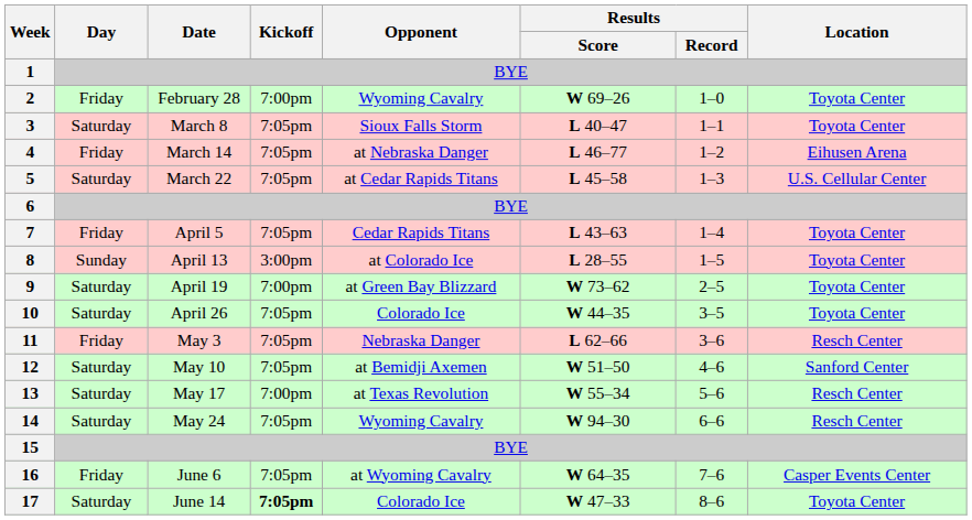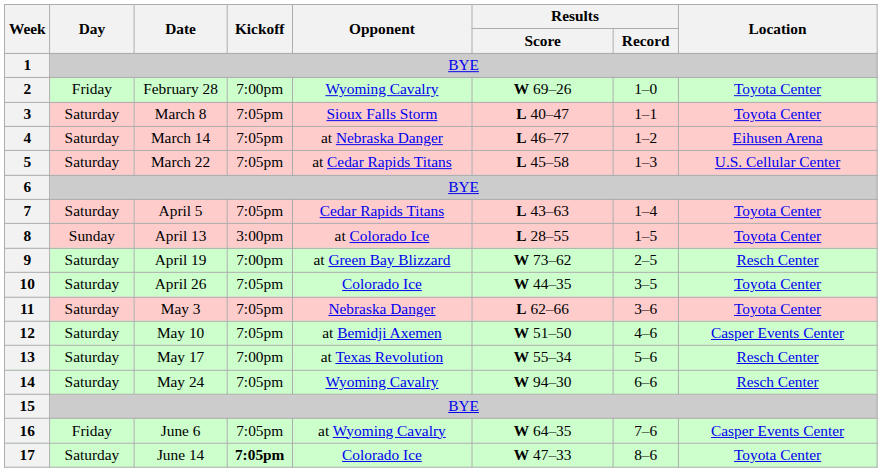 <table class="wikitable">
 <tr>
 <th rowspan="2" width="40">Week</th>
 <th rowspan="2" width="80">Day</th>
 <th rowspan="2" width="90">Date</th>
 <th rowspan="2" width="60">Kickoff</th>
 <th rowspan="2" width="180">Opponent</th>
 <th colspan="2" width="200">Results</th>
 <th rowspan="2" width="200">Location</th>
 </tr>
 <tr>
 <th width="140">Score</th>
 <th width="60">Record</th>
 </tr>
 <tr align="center" bgcolor="#CCCCCC">
 <th>1</th>
 <td colSpan=7><a href='#'>BYE</a></td>
 </tr>
 <tr align="center" bgcolor="#CCFFCC">
 <th>2</th>
 <td>Friday</td>
 <td>February 28</td>
 <td>7:00pm</td>
 <td><a href='#'>Wyoming Cavalry</a></td>
 <td><strong>W</strong> 69–26</td>
 <td>1–0</td>
 <td><a href='#'>Toyota Center</a></td>
 </tr>
 <tr align="center" bgcolor="#FFCCCC">
 <th>3</th>
 <td>Saturday</td>
 <td>March 8</td>
 <td>7:05pm</td>
 <td><a href='#'>Sioux Falls Storm</a></td>
 <td><strong>L</strong> 40–47</td>
 <td>1–1</td>
 <td><a href='#'>Toyota Center</a></td>
 </tr>
 <tr align="center" bgcolor="#FFCCCC">
 <th>4</th>
-<td>Friday</td>
+<td>Saturday</td>
 <td>March 14</td>
 <td>7:05pm</td>
 <td>at <a href='#'>Nebraska Danger</a></td>
 <td><strong>L</strong> 46–77</td>
 <td>1–2</td>
 <td><a href='#'>Eihusen Arena</a></td>
 </tr>
 <tr align="center" bgcolor="#FFCCCC">
 <th>5</th>
 <td>Saturday</td>
 <td>March 22</td>
 <td>7:05pm</td>
 <td>at <a href='#'>Cedar Rapids Titans</a></td>
 <td><strong>L</strong> 45–58</td>
 <td>1–3</td>
 <td><a href='#'>U.S. Cellular Center</a></td>
 </tr>
 <tr align="center" bgcolor="#CCCCCC">
 <th>6</th>
 <td colSpan=7><a href='#'>BYE</a></td>
 </tr>
 <tr align="center" bgcolor="#FFCCCC">
 <th>7</th>
-<td>Friday</td>
+<td>Saturday</td>
 <td>April 5</td>
 <td>7:05pm</td>
 <td><a href='#'>Cedar Rapids Titans</a></td>
 <td><strong>L</strong> 43–63</td>
 <td>1–4</td>
 <td><a href='#'>Toyota Center</a></td>
 </tr>
 <tr align="center" bgcolor="#FFCCCC">
 <th>8</th>
 <td>Sunday</td>
 <td>April 13</td>
 <td>3:00pm</td>
 <td>at <a href='#'>Colorado Ice</a></td>
 <td><strong>L</strong> 28–55</td>
 <td>1–5</td>
 <td><a href='#'>Toyota Center</a></td>
 </tr>
 <tr align="center" bgcolor="#CCFFCC">
 <th>9</th>
 <td>Saturday</td>
 <td>April 19</td>
 <td>7:00pm</td>
 <td>at <a href='#'>Green Bay Blizzard</a></td>
 <td><strong>W</strong> 73–62</td>
 <td>2–5</td>
-<td><a href='#'>Toyota Center</a></td>
+<td><a href='#'>Resch Center</a></td>
 </tr>
 <tr align="center" bgcolor="#CCFFCC">
 <th>10</th>
 <td>Saturday</td>
 <td>April 26</td>
 <td>7:05pm</td>
 <td><a href='#'>Colorado Ice</a></td>
 <td><strong>W</strong> 44–35</td>
 <td>3–5</td>
 <td><a href='#'>Toyota Center</a></td>
 </tr>
 <tr align="center" bgcolor="#FFCCCC">
 <th>11</th>
-<td>Friday</td>
+<td>Saturday</td>
 <td>May 3</td>
 <td>7:05pm</td>
 <td><a href='#'>Nebraska Danger</a></td>
 <td><strong>L</strong> 62–66</td>
 <td>3–6</td>
-<td><a href='#'>Resch Center</a></td>
+<td><a href='#'>Toyota Center</a></td>
 </tr>
 <tr align="center" bgcolor="#CCFFCC">
 <th>12</th>
 <td>Saturday</td>
 <td>May 10</td>
 <td>7:05pm</td>
 <td>at <a href='#'>Bemidji Axemen</a></td>
 <td><strong>W</strong> 51–50</td>
 <td>4–6</td>
-<td><a href='#'>Sanford Center</a></td>
+<td><a href='#'>Casper Events Center</a></td>
 </tr>
 <tr align="center" bgcolor="#CCFFCC">
 <th>13</th>
 <td>Saturday</td>
 <td>May 17</td>
 <td>7:00pm</td>
 <td>at <a href='#'>Texas Revolution</a></td>
 <td><strong>W</strong> 55–34</td>
 <td>5–6</td>
 <td><a href='#'>Resch Center</a></td>
 </tr>
 <tr align="center" bgcolor="#CCFFCC">
 <th>14</th>
 <td>Saturday</td>
 <td>May 24</td>
 <td>7:05pm</td>
 <td><a href='#'>Wyoming Cavalry</a></td>
 <td><strong>W</strong> 94–30</td>
 <td>6–6</td>
 <td><a href='#'>Resch Center</a></td>
 </tr>
 <tr align="center" bgcolor="#CCCCCC">
 <th>15</th>
 <td colSpan=7><a href='#'>BYE</a></td>
 </tr>
 <tr align="center" bgcolor="#CCFFCC">
 <th>16</th>
 <td>Friday</td>
 <td>June 6</td>
 <td>7:05pm</td>
 <td>at <a href='#'>Wyoming Cavalry</a></td>
 <td><strong>W</strong> 64–35</td>
 <td>7–6</td>
 <td><a href='#'>Casper Events Center</a></td>
 </tr>
 <tr align="center" bgcolor="#CCFFCC">
 <th>17</th>
 <td>Saturday</td>
 <td>June 14</td>
 <td><strong>7:05pm</strong></td>
 <td><a href='#'>Colorado Ice</a></td>
 <td><strong>W</strong> 47–33</td>
 <td>8–6</td>
 <td><a href='#'>Toyota Center</a></td>
 </tr>
 </table>
